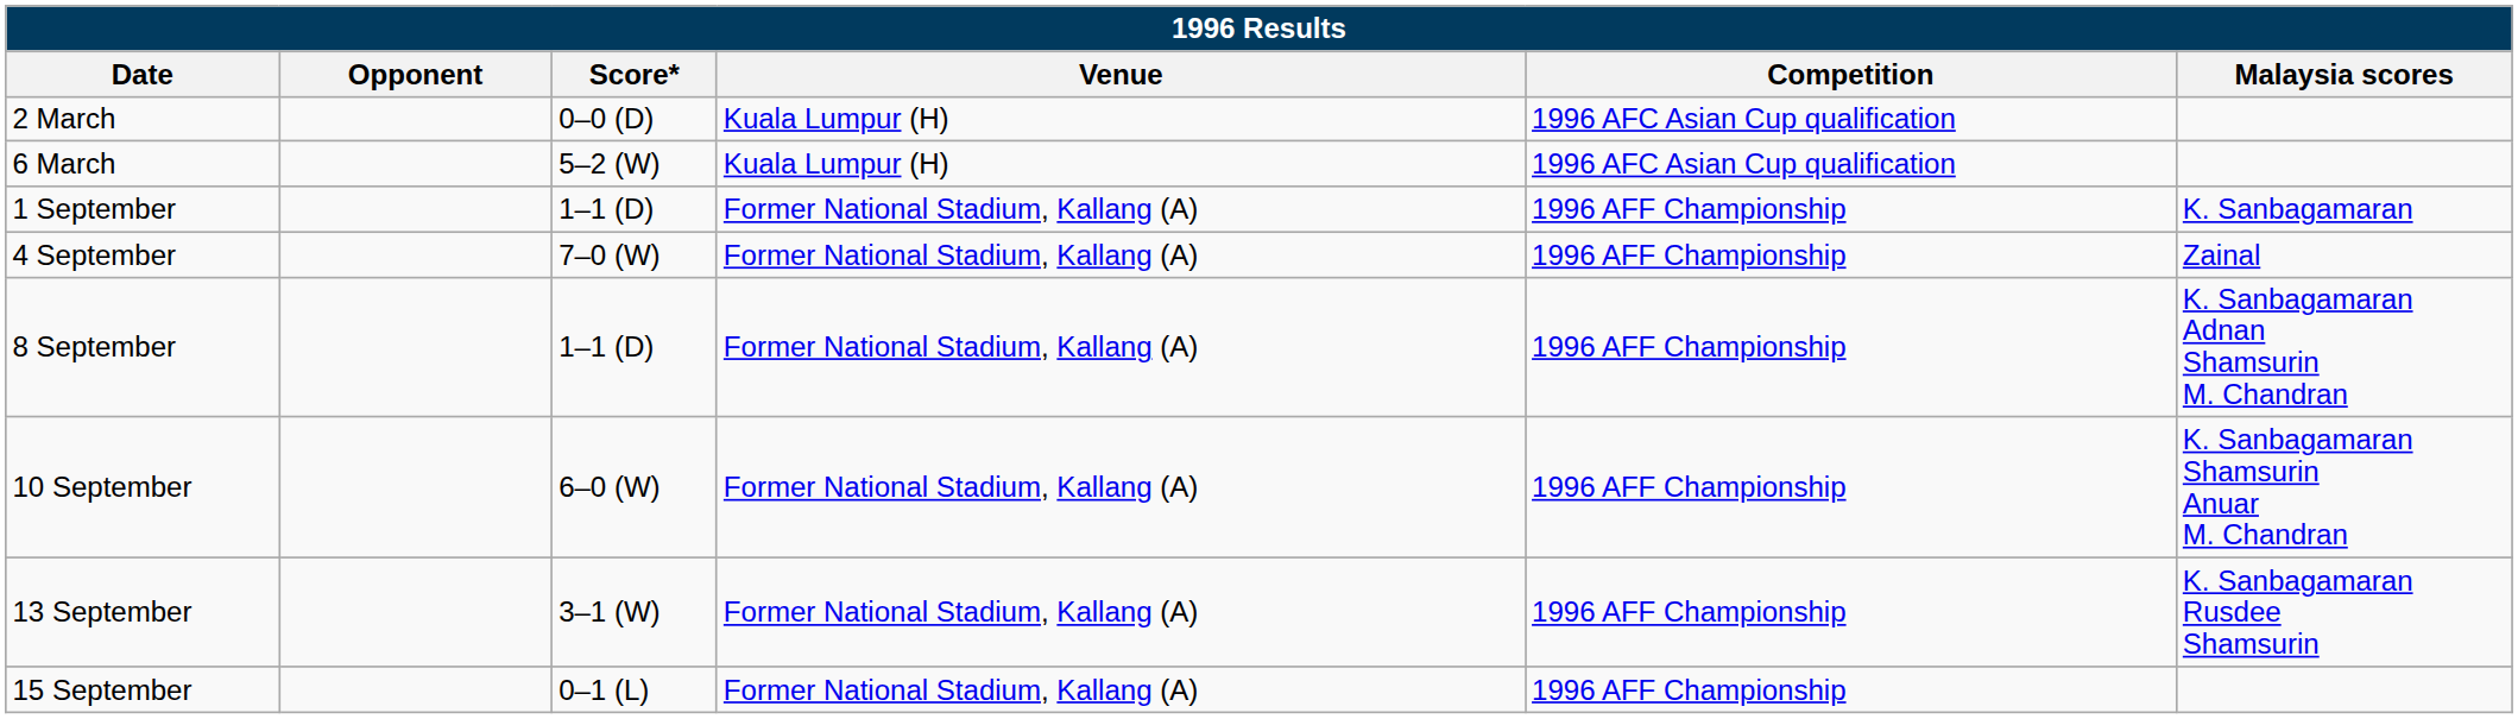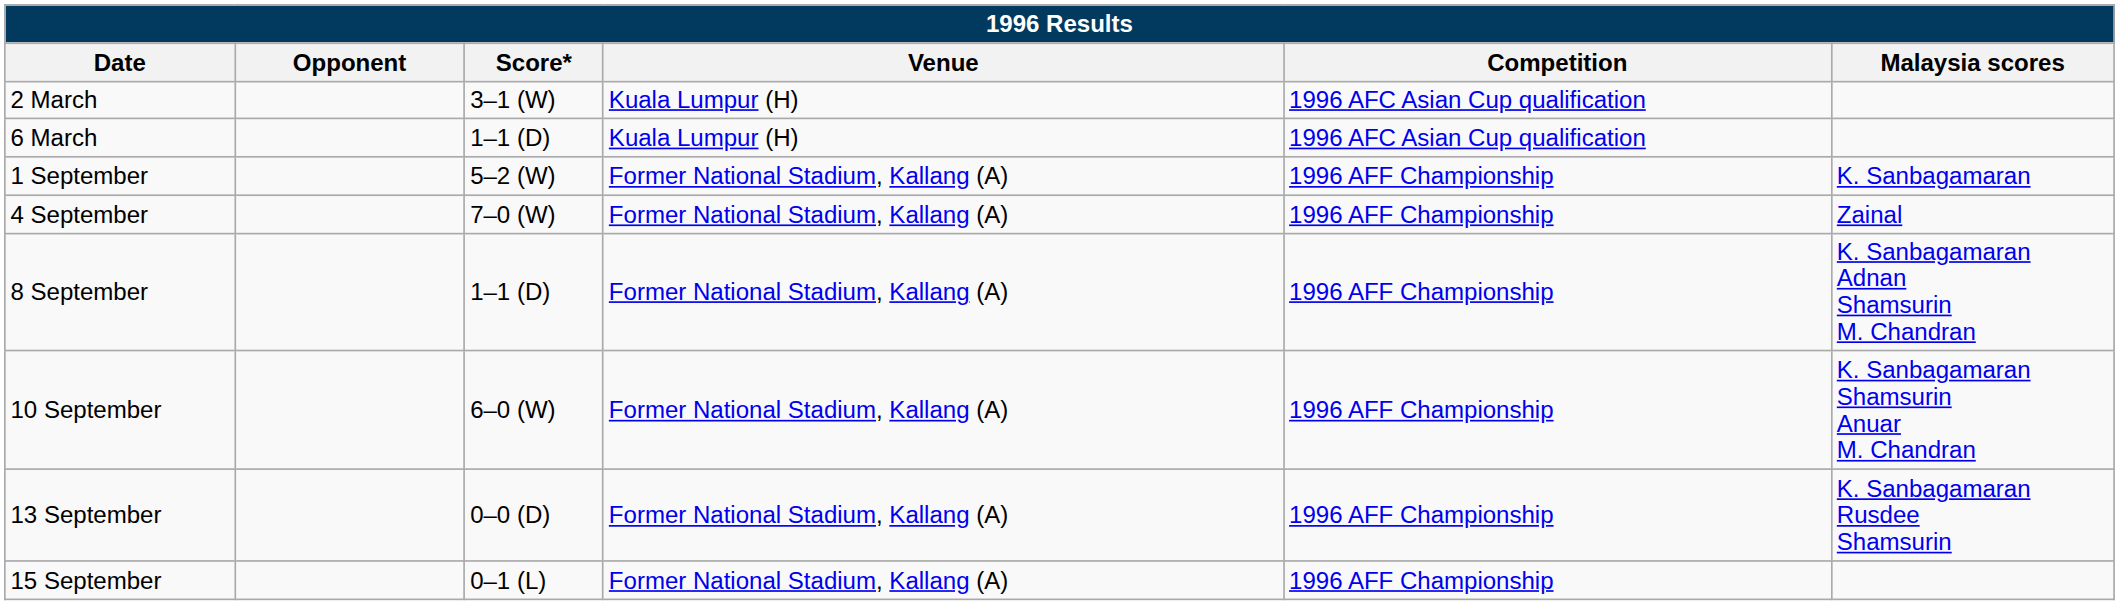 <table class="wikitable" width=100% style="text-align:left;font-size:90%;">
 <tr>
 <th colspan=9 style="background: #013A5E; color: #FFFFFF;">1996 Results</th>
 </tr>
 <tr>
 <th width=80>Date</th>
 <th width=80>Opponent</th>
 <th width=20>Score*</th>
 <th width=250>Venue</th>
 <th width=200>Competition</th>
 <th width=100>Malaysia scores</th>
 </tr>
 <tr>
 <td>2 March</td>
 <td></td>
-<td>0–0 (D)</td>
+<td>3–1 (W)</td>
 <td><a href='#'>Kuala Lumpur</a> (H)</td>
 <td><a href='#'>1996 AFC Asian Cup qualification</a></td>
 <td></td>
 </tr>
 <tr>
 <td>6 March</td>
 <td></td>
-<td>5–2 (W)</td>
+<td>1–1 (D)</td>
 <td><a href='#'>Kuala Lumpur</a> (H)</td>
 <td><a href='#'>1996 AFC Asian Cup qualification</a></td>
 <td></td>
 </tr>
 <tr>
 <td>1 September</td>
 <td></td>
-<td>1–1 (D)</td>
+<td>5–2 (W)</td>
 <td><a href='#'>Former National Stadium</a>, <a href='#'>Kallang</a> (A)</td>
 <td><a href='#'>1996 AFF Championship</a></td>
 <td><a href='#'>K. Sanbagamaran</a> </td>
 </tr>
 <tr>
 <td>4 September</td>
 <td></td>
 <td>7–0 (W)</td>
 <td><a href='#'>Former National Stadium</a>, <a href='#'>Kallang</a> (A)</td>
 <td><a href='#'>1996 AFF Championship</a></td>
 <td><a href='#'>Zainal</a> </td>
 </tr>
 <tr>
 <td>8 September</td>
 <td></td>
 <td>1–1 (D)</td>
 <td><a href='#'>Former National Stadium</a>, <a href='#'>Kallang</a> (A)</td>
 <td><a href='#'>1996 AFF Championship</a></td>
 <td><a href='#'>K. Sanbagamaran</a> <br><a href='#'>Adnan</a> <br><a href='#'>Shamsurin</a> <br><a href='#'>M. Chandran</a> </td>
 </tr>
 <tr>
 <td>10 September</td>
 <td></td>
 <td>6–0 (W)</td>
 <td><a href='#'>Former National Stadium</a>, <a href='#'>Kallang</a> (A)</td>
 <td><a href='#'>1996 AFF Championship</a></td>
 <td><a href='#'>K. Sanbagamaran</a> <br><a href='#'>Shamsurin</a> <br><a href='#'>Anuar</a> <br><a href='#'>M. Chandran</a> </td>
 </tr>
 <tr>
 <td>13 September</td>
 <td></td>
-<td>3–1 (W)</td>
+<td>0–0 (D)</td>
 <td><a href='#'>Former National Stadium</a>, <a href='#'>Kallang</a> (A)</td>
 <td><a href='#'>1996 AFF Championship</a></td>
 <td><a href='#'>K. Sanbagamaran</a> <br><a href='#'>Rusdee</a> <br><a href='#'>Shamsurin</a> </td>
 </tr>
 <tr>
 <td>15 September</td>
 <td></td>
 <td>0–1 (L)</td>
 <td><a href='#'>Former National Stadium</a>, <a href='#'>Kallang</a> (A)</td>
 <td><a href='#'>1996 AFF Championship</a></td>
 <td></td>
 </tr>
 </table>
